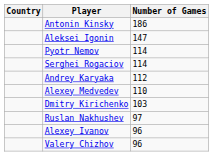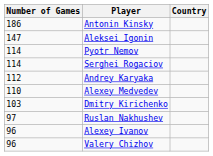 <table class="wikitable">
 <tr>
+<th>Number of Games</th>
+<th>Player</th>
 <th>Country</th>
-<th>Player</th>
-<th>Number of Games</th>
 </tr>
 <tr>
+<td>186</td>
+<td><a href='#'>Antonin Kinsky</a></td>
 <td></td>
-<td><a href='#'>Antonin Kinsky</a></td>
-<td>186</td>
 </tr>
 <tr>
+<td>147</td>
+<td><a href='#'>Aleksei Igonin</a></td>
 <td></td>
-<td><a href='#'>Aleksei Igonin</a></td>
-<td>147</td>
 </tr>
 <tr>
+<td>114</td>
+<td><a href='#'>Pyotr Nemov</a></td>
 <td></td>
-<td><a href='#'>Pyotr Nemov</a></td>
-<td>114</td>
 </tr>
 <tr>
+<td>114</td>
+<td><a href='#'>Serghei Rogaciov</a></td>
 <td></td>
-<td><a href='#'>Serghei Rogaciov</a></td>
-<td>114</td>
 </tr>
 <tr>
+<td>112</td>
+<td><a href='#'>Andrey Karyaka</a></td>
 <td></td>
-<td><a href='#'>Andrey Karyaka</a></td>
-<td>112</td>
 </tr>
 <tr>
+<td>110</td>
+<td><a href='#'>Alexey Medvedev</a></td>
 <td></td>
-<td><a href='#'>Alexey Medvedev</a></td>
-<td>110</td>
 </tr>
 <tr>
+<td>103</td>
+<td><a href='#'>Dmitry Kirichenko</a></td>
 <td></td>
-<td><a href='#'>Dmitry Kirichenko</a></td>
-<td>103</td>
 </tr>
 <tr>
+<td>97</td>
+<td><a href='#'>Ruslan Nakhushev</a></td>
 <td></td>
-<td><a href='#'>Ruslan Nakhushev</a></td>
-<td>97</td>
 </tr>
 <tr>
+<td>96</td>
+<td><a href='#'>Alexey Ivanov</a></td>
 <td></td>
-<td><a href='#'>Alexey Ivanov</a></td>
-<td>96</td>
 </tr>
 <tr>
+<td>96</td>
+<td><a href='#'>Valery Chizhov</a></td>
 <td></td>
-<td><a href='#'>Valery Chizhov</a></td>
-<td>96</td>
 </tr>
 </table>
